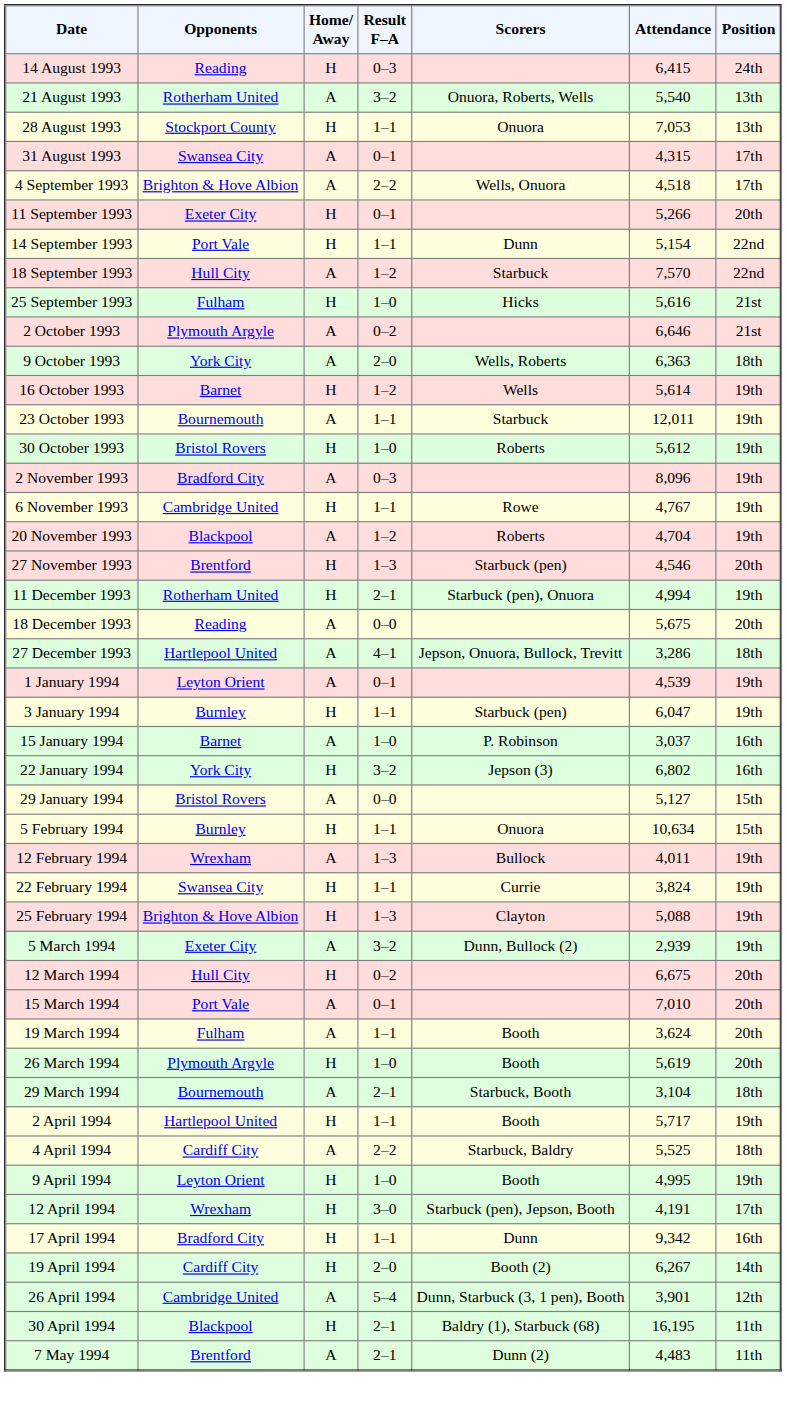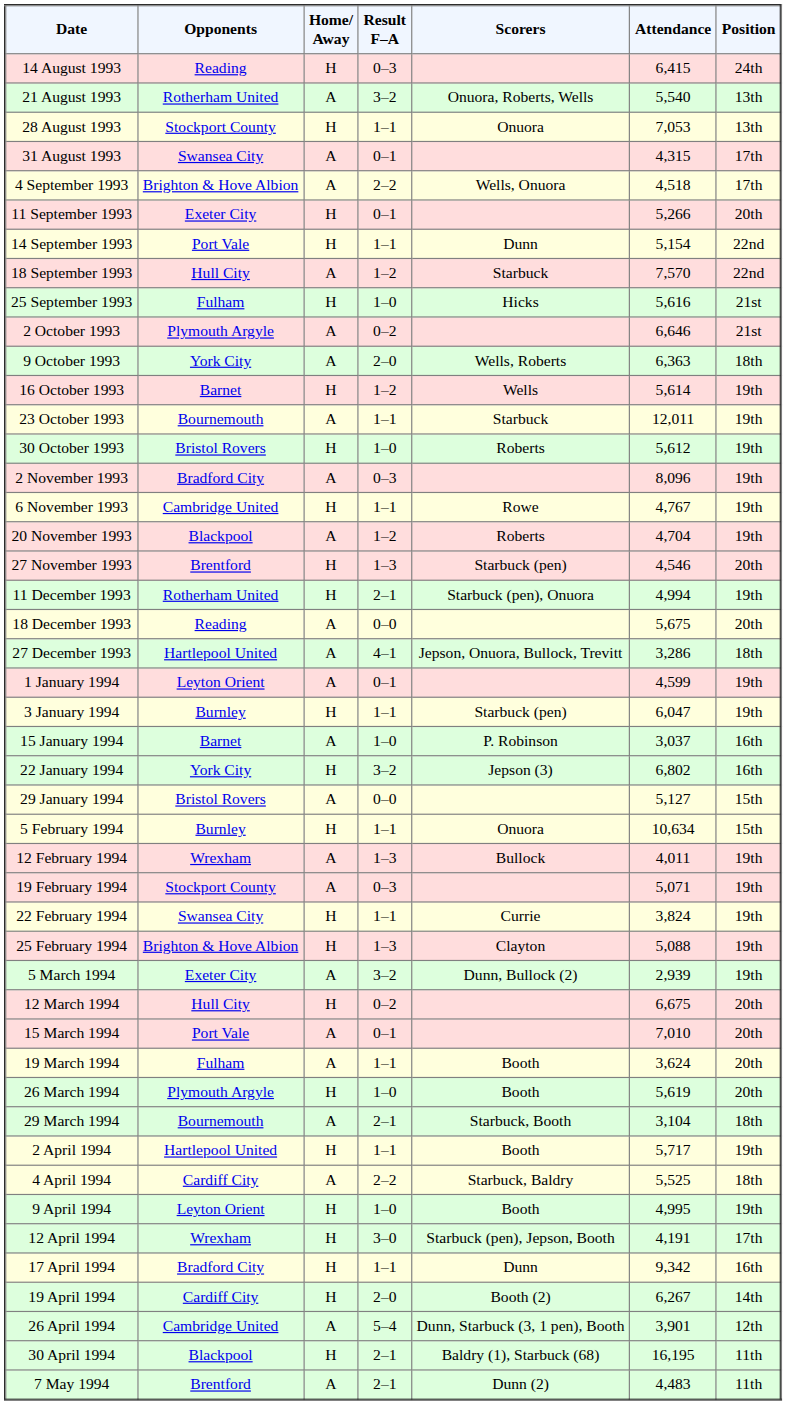 <table border="2" cellpadding="4" style="border-collapse:collapse; text-align:center; font-size:smaller;">
 <tr style="background:#f0f6ff;">
 <th><strong>Date</strong></th>
 <th><strong>Opponents</strong></th>
 <th><strong>Home/<br>Away</strong></th>
 <th><strong>Result<br>F–A</strong></th>
 <th><strong>Scorers</strong></th>
 <th><strong>Attendance</strong></th>
 <th><strong>Position</strong></th>
 </tr>
 <tr bgcolor="#ffdddd">
 <td>14 August 1993</td>
 <td><a href='#'>Reading</a></td>
 <td>H</td>
 <td>0–3</td>
 <td></td>
 <td>6,415</td>
 <td>24th</td>
 </tr>
 <tr bgcolor="#ddffdd">
 <td>21 August 1993</td>
 <td><a href='#'>Rotherham United</a></td>
 <td>A</td>
 <td>3–2</td>
 <td>Onuora, Roberts, Wells</td>
 <td>5,540</td>
 <td>13th</td>
 </tr>
 <tr bgcolor="#ffffdd">
 <td>28 August 1993</td>
 <td><a href='#'>Stockport County</a></td>
 <td>H</td>
 <td>1–1</td>
 <td>Onuora</td>
 <td>7,053</td>
 <td>13th</td>
 </tr>
 <tr bgcolor="#ffdddd">
 <td>31 August 1993</td>
 <td><a href='#'>Swansea City</a></td>
 <td>A</td>
 <td>0–1</td>
 <td></td>
 <td>4,315</td>
 <td>17th</td>
 </tr>
 <tr bgcolor="#ffffdd">
 <td>4 September 1993</td>
 <td><a href='#'>Brighton & Hove Albion</a></td>
 <td>A</td>
 <td>2–2</td>
 <td>Wells, Onuora</td>
 <td>4,518</td>
 <td>17th</td>
 </tr>
 <tr bgcolor="#ffdddd">
 <td>11 September 1993</td>
 <td><a href='#'>Exeter City</a></td>
 <td>H</td>
 <td>0–1</td>
 <td></td>
 <td>5,266</td>
 <td>20th</td>
 </tr>
 <tr bgcolor="#ffffdd">
 <td>14 September 1993</td>
 <td><a href='#'>Port Vale</a></td>
 <td>H</td>
 <td>1–1</td>
 <td>Dunn</td>
 <td>5,154</td>
 <td>22nd</td>
 </tr>
 <tr bgcolor="#ffdddd">
 <td>18 September 1993</td>
 <td><a href='#'>Hull City</a></td>
 <td>A</td>
 <td>1–2</td>
 <td>Starbuck</td>
 <td>7,570</td>
 <td>22nd</td>
 </tr>
 <tr bgcolor="#ddffdd">
 <td>25 September 1993</td>
 <td><a href='#'>Fulham</a></td>
 <td>H</td>
 <td>1–0</td>
 <td>Hicks</td>
 <td>5,616</td>
 <td>21st</td>
 </tr>
 <tr bgcolor="#ffdddd">
 <td>2 October 1993</td>
 <td><a href='#'>Plymouth Argyle</a></td>
 <td>A</td>
 <td>0–2</td>
 <td></td>
 <td>6,646</td>
 <td>21st</td>
 </tr>
 <tr bgcolor="#ddffdd">
 <td>9 October 1993</td>
 <td><a href='#'>York City</a></td>
 <td>A</td>
 <td>2–0</td>
 <td>Wells, Roberts</td>
 <td>6,363</td>
 <td>18th</td>
 </tr>
 <tr bgcolor="#ffdddd">
 <td>16 October 1993</td>
 <td><a href='#'>Barnet</a></td>
 <td>H</td>
 <td>1–2</td>
 <td>Wells</td>
 <td>5,614</td>
 <td>19th</td>
 </tr>
 <tr bgcolor="#ffffdd">
 <td>23 October 1993</td>
 <td><a href='#'>Bournemouth</a></td>
 <td>A</td>
 <td>1–1</td>
 <td>Starbuck</td>
 <td>12,011</td>
 <td>19th</td>
 </tr>
 <tr bgcolor="#ddffdd">
 <td>30 October 1993</td>
 <td><a href='#'>Bristol Rovers</a></td>
 <td>H</td>
 <td>1–0</td>
 <td>Roberts</td>
 <td>5,612</td>
 <td>19th</td>
 </tr>
 <tr bgcolor="#ffdddd">
 <td>2 November 1993</td>
 <td><a href='#'>Bradford City</a></td>
 <td>A</td>
 <td>0–3</td>
 <td></td>
 <td>8,096</td>
 <td>19th</td>
 </tr>
 <tr bgcolor="#ffffdd">
 <td>6 November 1993</td>
 <td><a href='#'>Cambridge United</a></td>
 <td>H</td>
 <td>1–1</td>
 <td>Rowe</td>
 <td>4,767</td>
 <td>19th</td>
 </tr>
 <tr bgcolor="#ffdddd">
 <td>20 November 1993</td>
 <td><a href='#'>Blackpool</a></td>
 <td>A</td>
 <td>1–2</td>
 <td>Roberts</td>
 <td>4,704</td>
 <td>19th</td>
 </tr>
 <tr bgcolor="#ffdddd">
 <td>27 November 1993</td>
 <td><a href='#'>Brentford</a></td>
 <td>H</td>
 <td>1–3</td>
 <td>Starbuck (pen)</td>
 <td>4,546</td>
 <td>20th</td>
 </tr>
 <tr bgcolor="#ddffdd">
 <td>11 December 1993</td>
 <td><a href='#'>Rotherham United</a></td>
 <td>H</td>
 <td>2–1</td>
 <td>Starbuck (pen), Onuora</td>
 <td>4,994</td>
 <td>19th</td>
 </tr>
 <tr bgcolor="#ffffdd">
 <td>18 December 1993</td>
 <td><a href='#'>Reading</a></td>
 <td>A</td>
 <td>0–0</td>
 <td></td>
 <td>5,675</td>
 <td>20th</td>
 </tr>
 <tr bgcolor="#ddffdd">
 <td>27 December 1993</td>
 <td><a href='#'>Hartlepool United</a></td>
 <td>A</td>
 <td>4–1</td>
 <td>Jepson, Onuora, Bullock, Trevitt</td>
 <td>3,286</td>
 <td>18th</td>
 </tr>
 <tr bgcolor="#ffdddd">
 <td>1 January 1994</td>
 <td><a href='#'>Leyton Orient</a></td>
 <td>A</td>
 <td>0–1</td>
 <td></td>
-<td>4,539</td>
+<td>4,599</td>
 <td>19th</td>
 </tr>
 <tr bgcolor="#ffffdd">
 <td>3 January 1994</td>
 <td><a href='#'>Burnley</a></td>
 <td>H</td>
 <td>1–1</td>
 <td>Starbuck (pen)</td>
 <td>6,047</td>
 <td>19th</td>
 </tr>
 <tr bgcolor="#ddffdd">
 <td>15 January 1994</td>
 <td><a href='#'>Barnet</a></td>
 <td>A</td>
 <td>1–0</td>
 <td>P. Robinson</td>
 <td>3,037</td>
 <td>16th</td>
 </tr>
 <tr bgcolor="#ddffdd">
 <td>22 January 1994</td>
 <td><a href='#'>York City</a></td>
 <td>H</td>
 <td>3–2</td>
 <td>Jepson (3)</td>
 <td>6,802</td>
 <td>16th</td>
 </tr>
 <tr bgcolor="#ffffdd">
 <td>29 January 1994</td>
 <td><a href='#'>Bristol Rovers</a></td>
 <td>A</td>
 <td>0–0</td>
 <td></td>
 <td>5,127</td>
 <td>15th</td>
 </tr>
 <tr bgcolor="#ffffdd">
 <td>5 February 1994</td>
 <td><a href='#'>Burnley</a></td>
 <td>H</td>
 <td>1–1</td>
 <td>Onuora</td>
 <td>10,634</td>
 <td>15th</td>
 </tr>
 <tr bgcolor="#ffdddd">
 <td>12 February 1994</td>
 <td><a href='#'>Wrexham</a></td>
 <td>A</td>
 <td>1–3</td>
 <td>Bullock</td>
 <td>4,011</td>
+<td>19th</td>
+</tr>
+<tr bgcolor="#ffdddd">
+<td>19 February 1994</td>
+<td><a href='#'>Stockport County</a></td>
+<td>A</td>
+<td>0–3</td>
+<td></td>
+<td>5,071</td>
 <td>19th</td>
 </tr>
 <tr bgcolor="#ffffdd">
 <td>22 February 1994</td>
 <td><a href='#'>Swansea City</a></td>
 <td>H</td>
 <td>1–1</td>
 <td>Currie</td>
 <td>3,824</td>
 <td>19th</td>
 </tr>
 <tr bgcolor="#ffdddd">
 <td>25 February 1994</td>
 <td><a href='#'>Brighton & Hove Albion</a></td>
 <td>H</td>
 <td>1–3</td>
 <td>Clayton</td>
 <td>5,088</td>
 <td>19th</td>
 </tr>
 <tr bgcolor="#ddffdd">
 <td>5 March 1994</td>
 <td><a href='#'>Exeter City</a></td>
 <td>A</td>
 <td>3–2</td>
 <td>Dunn, Bullock (2)</td>
 <td>2,939</td>
 <td>19th</td>
 </tr>
 <tr bgcolor="#ffdddd">
 <td>12 March 1994</td>
 <td><a href='#'>Hull City</a></td>
 <td>H</td>
 <td>0–2</td>
 <td></td>
 <td>6,675</td>
 <td>20th</td>
 </tr>
 <tr bgcolor="#ffdddd">
 <td>15 March 1994</td>
 <td><a href='#'>Port Vale</a></td>
 <td>A</td>
 <td>0–1</td>
 <td></td>
 <td>7,010</td>
 <td>20th</td>
 </tr>
 <tr bgcolor="#ffffdd">
 <td>19 March 1994</td>
 <td><a href='#'>Fulham</a></td>
 <td>A</td>
 <td>1–1</td>
 <td>Booth</td>
 <td>3,624</td>
 <td>20th</td>
 </tr>
 <tr bgcolor="#ddffdd">
 <td>26 March 1994</td>
 <td><a href='#'>Plymouth Argyle</a></td>
 <td>H</td>
 <td>1–0</td>
 <td>Booth</td>
 <td>5,619</td>
 <td>20th</td>
 </tr>
 <tr bgcolor="#ddffdd">
 <td>29 March 1994</td>
 <td><a href='#'>Bournemouth</a></td>
 <td>A</td>
 <td>2–1</td>
 <td>Starbuck, Booth</td>
 <td>3,104</td>
 <td>18th</td>
 </tr>
 <tr bgcolor="#ffffdd">
 <td>2 April 1994</td>
 <td><a href='#'>Hartlepool United</a></td>
 <td>H</td>
 <td>1–1</td>
 <td>Booth</td>
 <td>5,717</td>
 <td>19th</td>
 </tr>
 <tr bgcolor="#ffffdd">
 <td>4 April 1994</td>
 <td><a href='#'>Cardiff City</a></td>
 <td>A</td>
 <td>2–2</td>
 <td>Starbuck, Baldry</td>
 <td>5,525</td>
 <td>18th</td>
 </tr>
 <tr bgcolor="#ddffdd">
 <td>9 April 1994</td>
 <td><a href='#'>Leyton Orient</a></td>
 <td>H</td>
 <td>1–0</td>
 <td>Booth</td>
 <td>4,995</td>
 <td>19th</td>
 </tr>
 <tr bgcolor="#ddffdd">
 <td>12 April 1994</td>
 <td><a href='#'>Wrexham</a></td>
 <td>H</td>
 <td>3–0</td>
 <td>Starbuck (pen), Jepson, Booth</td>
 <td>4,191</td>
 <td>17th</td>
 </tr>
 <tr bgcolor="#ffffdd">
 <td>17 April 1994</td>
 <td><a href='#'>Bradford City</a></td>
 <td>H</td>
 <td>1–1</td>
 <td>Dunn</td>
 <td>9,342</td>
 <td>16th</td>
 </tr>
 <tr bgcolor="#ddffdd">
 <td>19 April 1994</td>
 <td><a href='#'>Cardiff City</a></td>
 <td>H</td>
 <td>2–0</td>
 <td>Booth (2)</td>
 <td>6,267</td>
 <td>14th</td>
 </tr>
 <tr bgcolor="#ddffdd">
 <td>26 April 1994</td>
 <td><a href='#'>Cambridge United</a></td>
 <td>A</td>
 <td>5–4</td>
 <td>Dunn, Starbuck (3, 1 pen), Booth</td>
 <td>3,901</td>
 <td>12th</td>
 </tr>
 <tr bgcolor="#ddffdd">
 <td>30 April 1994</td>
 <td><a href='#'>Blackpool</a></td>
 <td>H</td>
 <td>2–1</td>
 <td>Baldry (1), Starbuck (68)</td>
 <td>16,195</td>
 <td>11th</td>
 </tr>
 <tr bgcolor="#ddffdd">
 <td>7 May 1994</td>
 <td><a href='#'>Brentford</a></td>
 <td>A</td>
 <td>2–1</td>
 <td>Dunn (2)</td>
 <td>4,483</td>
 <td>11th</td>
 </tr>
 </table>
